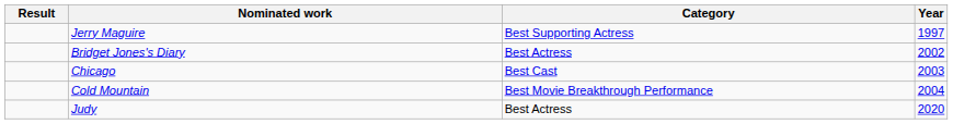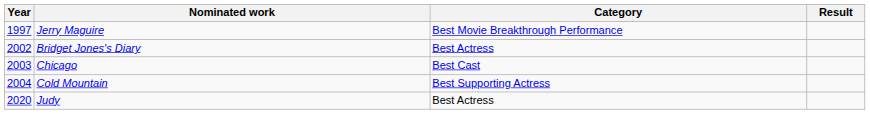 <table class="wikitable sortable">
 <tr>
-<th scope="col" style="width:5em;">Result</th>
+<th scope="col" style="width:1em;">Year</th>
 <th scope="col" style="width:39em;">Nominated work</th>
 <th scope="col" style="width:37em;">Category</th>
-<th scope="col" style="width:1em;">Year</th>
+<th scope="col" style="width:5em;">Result</th>
 </tr>
 <tr>
+<td><a href='#'>1997</a></td>
+<td><em><a href='#'>Jerry Maguire</a></em></td>
+<td><a href='#'>Best Movie Breakthrough Performance</a></td>
 <td></td>
-<td><em><a href='#'>Jerry Maguire</a></em></td>
-<td><a href='#'>Best Supporting Actress</a></td>
-<td><a href='#'>1997</a></td>
 </tr>
 <tr>
-<td></td>
+<td><a href='#'>2002</a></td>
 <td><em><a href='#'>Bridget Jones's Diary</a></em></td>
 <td><a href='#'>Best Actress</a></td>
-<td><a href='#'>2002</a></td>
+<td></td>
 </tr>
 <tr>
-<td></td>
+<td><a href='#'>2003</a></td>
 <td><em><a href='#'>Chicago</a></em></td>
 <td><a href='#'>Best Cast</a></td>
-<td><a href='#'>2003</a></td>
+<td></td>
 </tr>
 <tr>
+<td><a href='#'>2004</a></td>
+<td><em><a href='#'>Cold Mountain</a></em></td>
+<td><a href='#'>Best Supporting Actress</a></td>
 <td></td>
-<td><em><a href='#'>Cold Mountain</a></em></td>
-<td><a href='#'>Best Movie Breakthrough Performance</a></td>
-<td><a href='#'>2004</a></td>
 </tr>
 <tr>
-<td></td>
+<td><a href='#'>2020</a></td>
 <td><em><a href='#'>Judy</a></em></td>
 <td>Best Actress</td>
-<td><a href='#'>2020</a></td>
+<td></td>
 </tr>
 </table>
